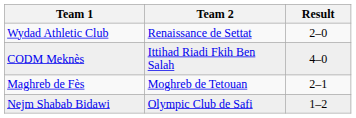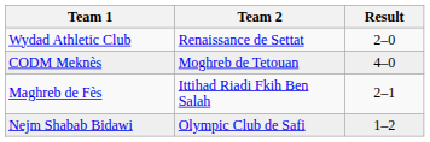 <table class="wikitable">
 <tr>
 <th width="180">Team 1</th>
 <th width="180">Team 2</th>
 <th width="80">Result</th>
 </tr>
 <tr>
 <td><a href='#'>Wydad Athletic Club</a></td>
 <td><a href='#'>Renaissance de Settat</a></td>
 <td align="center">2–0</td>
 </tr>
 <tr style="background:#EFEFEF">
 <td><a href='#'>CODM Meknès</a></td>
-<td><a href='#'>Ittihad Riadi Fkih Ben Salah</a></td>
+<td><a href='#'>Moghreb de Tetouan</a></td>
 <td align="center">4–0</td>
 </tr>
 <tr>
 <td><a href='#'>Maghreb de Fès</a></td>
-<td><a href='#'>Moghreb de Tetouan</a></td>
+<td><a href='#'>Ittihad Riadi Fkih Ben Salah</a></td>
 <td align="center">2–1</td>
 </tr>
 <tr style="background:#EFEFEF">
 <td><a href='#'>Nejm Shabab Bidawi</a></td>
 <td><a href='#'>Olympic Club de Safi</a></td>
 <td align="center">1–2</td>
 </tr>
 </table>
